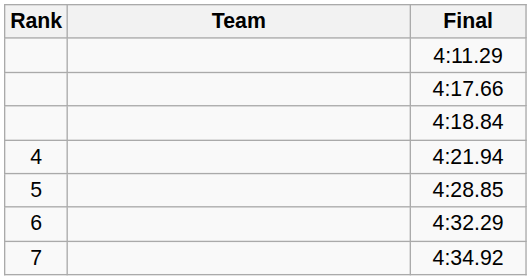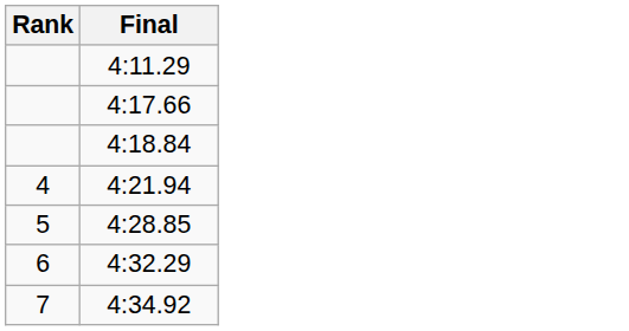 <table class=wikitable style="text-align:center">
 <tr>
 <th width=40>Rank</th>
-<th width=250>Team</th>
 <th width=80>Final</th>
 </tr>
 <tr>
 <td></td>
-<td align=left></td>
 <td>4:11.29</td>
 </tr>
 <tr>
 <td></td>
-<td align=left></td>
 <td>4:17.66</td>
 </tr>
 <tr>
 <td></td>
-<td align=left></td>
 <td>4:18.84</td>
 </tr>
 <tr>
 <td>4</td>
-<td align=left></td>
 <td>4:21.94</td>
 </tr>
 <tr>
 <td>5</td>
-<td align=left></td>
 <td>4:28.85</td>
 </tr>
 <tr>
 <td>6</td>
-<td align=left></td>
 <td>4:32.29</td>
 </tr>
 <tr>
 <td>7</td>
-<td align=left></td>
 <td>4:34.92</td>
 </tr>
 </table>
